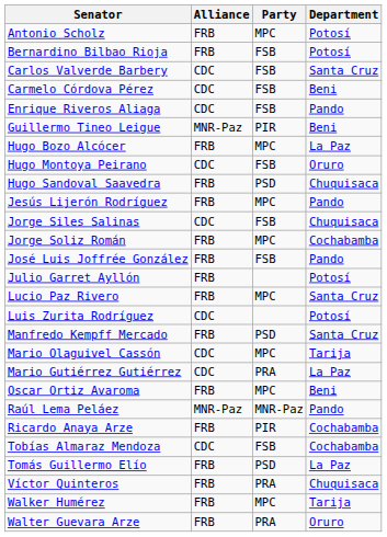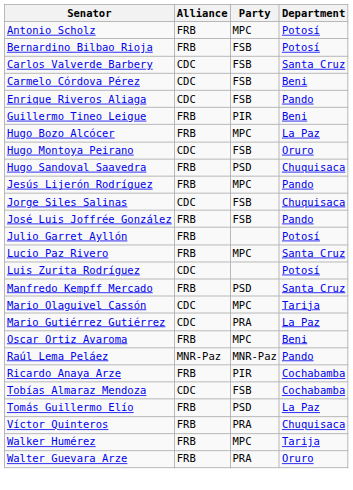 <table class="wikitable sortable">
 <tr>
 <th>Senator</th>
 <th>Alliance</th>
 <th>Party</th>
 <th>Department</th>
 </tr>
 <tr>
 <td><a href='#'>Antonio Scholz</a></td>
 <td>FRB</td>
 <td>MPC</td>
 <td><a href='#'>Potosí</a></td>
 </tr>
 <tr>
 <td><a href='#'>Bernardino Bilbao Rioja</a></td>
 <td>FRB</td>
 <td>FSB</td>
 <td><a href='#'>Potosí</a></td>
 </tr>
 <tr>
 <td><a href='#'>Carlos Valverde Barbery</a></td>
 <td>CDC</td>
 <td>FSB</td>
 <td><a href='#'>Santa Cruz</a></td>
 </tr>
 <tr>
 <td><a href='#'>Carmelo Córdova Pérez</a></td>
 <td>CDC</td>
 <td>FSB</td>
 <td><a href='#'>Beni</a></td>
 </tr>
 <tr>
 <td><a href='#'>Enrique Riveros Aliaga</a></td>
 <td>CDC</td>
 <td>FSB</td>
 <td><a href='#'>Pando</a></td>
 </tr>
 <tr>
 <td><a href='#'>Guillermo Tineo Leigue</a></td>
-<td>MNR-Paz</td>
+<td>FRB</td>
 <td>PIR</td>
 <td><a href='#'>Beni</a></td>
 </tr>
 <tr>
 <td><a href='#'>Hugo Bozo Alcócer</a></td>
 <td>FRB</td>
 <td>MPC</td>
 <td><a href='#'>La Paz</a></td>
 </tr>
 <tr>
 <td><a href='#'>Hugo Montoya Peirano</a></td>
 <td>CDC</td>
 <td>FSB</td>
 <td><a href='#'>Oruro</a></td>
 </tr>
 <tr>
 <td><a href='#'>Hugo Sandoval Saavedra</a></td>
 <td>FRB</td>
 <td>PSD</td>
 <td><a href='#'>Chuquisaca</a></td>
 </tr>
 <tr>
 <td><a href='#'>Jesús Lijerón Rodríguez</a></td>
 <td>FRB</td>
 <td>MPC</td>
 <td><a href='#'>Pando</a></td>
 </tr>
 <tr>
 <td><a href='#'>Jorge Siles Salinas</a></td>
 <td>CDC</td>
 <td>FSB</td>
 <td><a href='#'>Chuquisaca</a></td>
-</tr>
-<tr>
-<td><a href='#'>Jorge Soliz Román</a></td>
-<td>FRB</td>
-<td>MPC</td>
-<td><a href='#'>Cochabamba</a></td>
 </tr>
 <tr>
 <td><a href='#'>José Luis Joffrée González</a></td>
 <td>FRB</td>
 <td>FSB</td>
 <td><a href='#'>Pando</a></td>
 </tr>
 <tr>
 <td><a href='#'>Julio Garret Ayllón</a></td>
 <td>FRB</td>
 <td></td>
 <td><a href='#'>Potosí</a></td>
 </tr>
 <tr>
 <td><a href='#'>Lucio Paz Rivero</a></td>
 <td>FRB</td>
 <td>MPC</td>
 <td><a href='#'>Santa Cruz</a></td>
 </tr>
 <tr>
 <td><a href='#'>Luis Zurita Rodríguez</a></td>
 <td>CDC</td>
 <td></td>
 <td><a href='#'>Potosí</a></td>
 </tr>
 <tr>
 <td><a href='#'>Manfredo Kempff Mercado</a></td>
 <td>FRB</td>
 <td>PSD</td>
 <td><a href='#'>Santa Cruz</a></td>
 </tr>
 <tr>
 <td><a href='#'>Mario Olaguivel Cassón</a></td>
 <td>CDC</td>
 <td>MPC</td>
 <td><a href='#'>Tarija</a></td>
 </tr>
 <tr>
 <td><a href='#'>Mario Gutiérrez Gutiérrez</a></td>
 <td>CDC</td>
 <td>PRA</td>
 <td><a href='#'>La Paz</a></td>
 </tr>
 <tr>
 <td><a href='#'>Oscar Ortiz Avaroma</a></td>
 <td>FRB</td>
 <td>MPC</td>
 <td><a href='#'>Beni</a></td>
 </tr>
 <tr>
 <td><a href='#'>Raúl Lema Peláez</a></td>
 <td>MNR-Paz</td>
 <td>MNR-Paz</td>
 <td><a href='#'>Pando</a></td>
 </tr>
 <tr>
 <td><a href='#'>Ricardo Anaya Arze</a></td>
 <td>FRB</td>
 <td>PIR</td>
 <td><a href='#'>Cochabamba</a></td>
 </tr>
 <tr>
 <td><a href='#'>Tobías Almaraz Mendoza</a></td>
 <td>CDC</td>
 <td>FSB</td>
 <td><a href='#'>Cochabamba</a></td>
 </tr>
 <tr>
 <td><a href='#'>Tomás Guillermo Elío</a></td>
 <td>FRB</td>
 <td>PSD</td>
 <td><a href='#'>La Paz</a></td>
 </tr>
 <tr>
 <td><a href='#'>Víctor Quinteros</a></td>
 <td>FRB</td>
 <td>PRA</td>
 <td><a href='#'>Chuquisaca</a></td>
 </tr>
 <tr>
 <td><a href='#'>Walker Humérez</a></td>
 <td>FRB</td>
 <td>MPC</td>
 <td><a href='#'>Tarija</a></td>
 </tr>
 <tr>
 <td><a href='#'>Walter Guevara Arze</a></td>
 <td>FRB</td>
 <td>PRA</td>
 <td><a href='#'>Oruro</a></td>
 </tr>
 </table>
